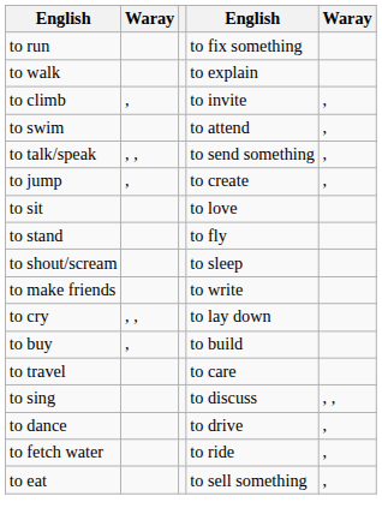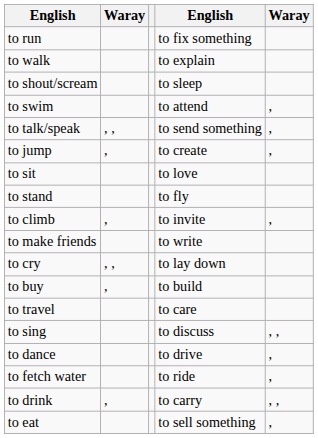 <table class="wikitable" "border=1">
 <tr>
 <th>English</th>
 <th>Waray</th>
 <th></th>
 <th>English</th>
 <th>Waray</th>
 </tr>
 <tr>
 <td>to run</td>
 <td></td>
 <td></td>
 <td>to fix something</td>
 <td></td>
 </tr>
 <tr>
 <td>to walk</td>
 <td></td>
 <td></td>
 <td>to explain</td>
 <td></td>
 </tr>
 <tr>
-<td>to climb</td>
-<td>, </td>
+<td>to shout/scream</td>
 <td></td>
-<td>to invite</td>
-<td>, </td>
+<td></td>
+<td>to sleep</td>
+<td></td>
 </tr>
 <tr>
 <td>to swim</td>
 <td></td>
 <td></td>
 <td>to attend</td>
 <td>, </td>
 </tr>
 <tr>
 <td>to talk/speak</td>
 <td>, , </td>
 <td></td>
 <td>to send something</td>
 <td>, </td>
 </tr>
 <tr>
 <td>to jump</td>
 <td>, </td>
 <td></td>
 <td>to create</td>
 <td>, </td>
 </tr>
 <tr>
 <td>to sit</td>
 <td></td>
 <td></td>
 <td>to love</td>
 <td></td>
 </tr>
 <tr>
 <td>to stand</td>
 <td></td>
 <td></td>
 <td>to fly</td>
 <td></td>
 </tr>
 <tr>
-<td>to shout/scream</td>
+<td>to climb</td>
+<td>, </td>
 <td></td>
-<td></td>
-<td>to sleep</td>
-<td></td>
+<td>to invite</td>
+<td>, </td>
 </tr>
 <tr>
 <td>to make friends</td>
 <td></td>
 <td></td>
 <td>to write</td>
 <td></td>
 </tr>
 <tr>
 <td>to cry</td>
 <td>, , </td>
 <td></td>
 <td>to lay down</td>
 <td></td>
 </tr>
 <tr>
 <td>to buy</td>
 <td>, </td>
 <td></td>
 <td>to build</td>
 <td></td>
 </tr>
 <tr>
 <td>to travel</td>
 <td></td>
 <td></td>
 <td>to care</td>
 <td></td>
 </tr>
 <tr>
 <td>to sing</td>
 <td></td>
 <td></td>
 <td>to discuss</td>
 <td>, , </td>
 </tr>
 <tr>
 <td>to dance</td>
 <td></td>
 <td></td>
 <td>to drive</td>
 <td>, </td>
 </tr>
 <tr>
 <td>to fetch water</td>
 <td></td>
 <td></td>
 <td>to ride</td>
 <td>, </td>
 </tr>
 <tr>
+<td>to drink</td>
+<td>, </td>
+<td></td>
+<td>to carry</td>
+<td>, , </td>
+</tr>
+<tr>
 <td>to eat</td>
 <td></td>
 <td></td>
 <td>to sell something</td>
 <td>, </td>
 </tr>
 </table>
